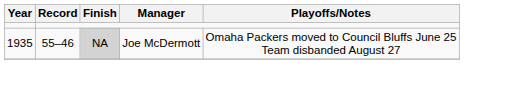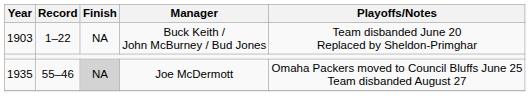 <table class="wikitable">
 <tr style="background: #F2F2F2;">
 <th>Year</th>
 <th>Record</th>
 <th>Finish</th>
 <th>Manager</th>
 <th>Playoffs/Notes</th>
+</tr>
+<tr align=center>
+<td>1903</td>
+<td>1–22</td>
+<td>NA</td>
+<td>Buck Keith /<br> John McBurney / Bud Jones</td>
+<td>Team disbanded June 20<br>Replaced by Sheldon-Primghar</td>
 </tr>
 <tr align=center>
 <td></td>
 </tr>
 <tr align=center>
 <td>1935</td>
 <td>55–46</td>
 <td style="background: lightgrey;">NA</td>
 <td>Joe McDermott</td>
 <td>Omaha Packers moved to Council Bluffs June 25<br>Team disbanded August 27</td>
 </tr>
 <tr align=center>
 </tr>
 </table>
